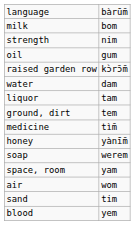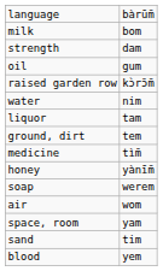 <table class="wikitable">
 <tr>
 <td>language</td>
 <td>bàrūm̄</td>
 </tr>
 <tr>
 <td>milk</td>
 <td>bom</td>
 </tr>
 <tr>
 <td>strength</td>
-<td>nim</td>
+<td>dam</td>
 </tr>
 <tr>
 <td>oil</td>
 <td>gum</td>
 </tr>
 <tr>
 <td>raised garden row</td>
 <td>kɔ̀rɔ̄m̄</td>
 </tr>
 <tr>
 <td>water</td>
-<td>dam</td>
+<td>nim</td>
 </tr>
 <tr>
 <td>liquor</td>
 <td>tam</td>
 </tr>
 <tr>
 <td>ground, dirt</td>
 <td>tem</td>
 </tr>
 <tr>
 <td>medicine</td>
 <td>tìm̄</td>
 </tr>
 <tr>
 <td>honey</td>
 <td>yànīm̄</td>
 </tr>
 <tr>
 <td>soap</td>
 <td>werem</td>
 </tr>
 <tr>
+<td>air</td>
+<td>wom</td>
+</tr>
+<tr>
 <td>space, room</td>
 <td>yam</td>
-</tr>
-<tr>
-<td>air</td>
-<td>wom</td>
 </tr>
 <tr>
 <td>sand</td>
 <td>tim</td>
 </tr>
 <tr>
 <td>blood</td>
 <td>yem</td>
 </tr>
 </table>
